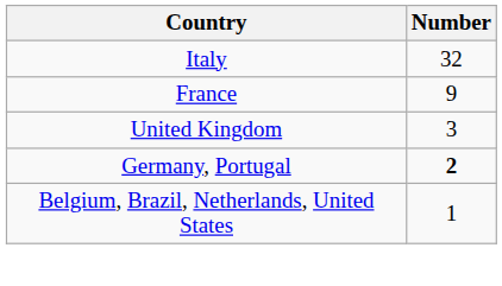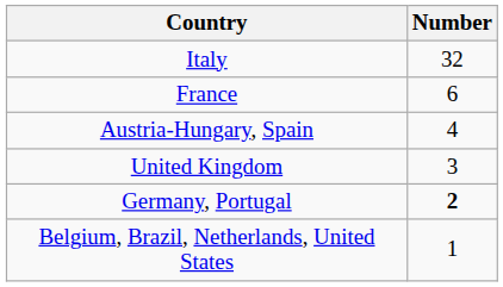 <table class="wikitable" width="350px" style="margin:0 0 1em 1em; text-align:center;">
 <tr>
 <th colspan="1">Country</th>
 <th colspan="1">Number</th>
 </tr>
 <tr>
 <td><a href='#'>Italy</a></td>
 <td>32</td>
 </tr>
 <tr>
 <td><a href='#'>France</a></td>
-<td>9</td>
+<td>6</td>
+</tr>
+<tr>
+<td><a href='#'>Austria-Hungary</a>, <a href='#'>Spain</a></td>
+<td>4</td>
 </tr>
 <tr>
 <td><a href='#'>United Kingdom</a></td>
 <td>3</td>
 </tr>
 <tr>
 <td><a href='#'>Germany</a>, <a href='#'>Portugal</a></td>
 <td><strong>2</strong></td>
 </tr>
 <tr>
 <td><a href='#'>Belgium</a>, <a href='#'>Brazil</a>, <a href='#'>Netherlands</a>, <a href='#'>United States</a></td>
 <td>1</td>
 </tr>
 </table>
